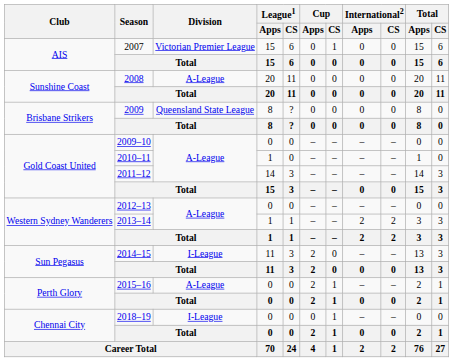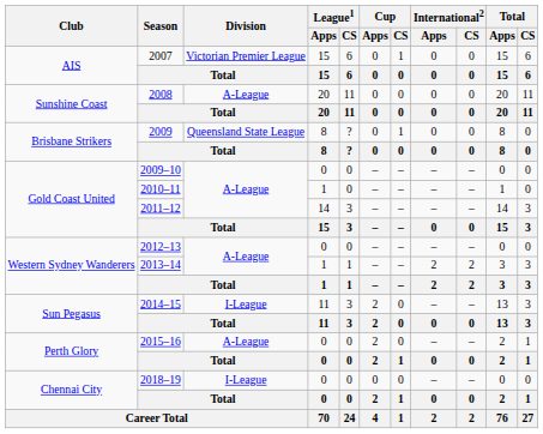 <table class="wikitable" style="font-size:90%; text-align: center">
 <tr>
 <th rowspan="2">Club</th>
 <th rowspan="2">Season</th>
 <th rowspan="2">Division</th>
 <th colspan="2">League<sup>1</sup></th>
 <th colspan="2">Cup</th>
 <th colspan="2">International<sup>2</sup></th>
 <th colspan="2">Total</th>
 </tr>
 <tr>
 <th>Apps</th>
 <th>CS</th>
 <th>Apps</th>
 <th>CS</th>
 <th>Apps</th>
 <th>CS</th>
 <th>Apps</th>
 <th>CS</th>
 </tr>
 <tr>
 <td rowspan="2" valign="center"><a href='#'>AIS</a></td>
 <td>2007</td>
 <td><a href='#'>Victorian Premier League</a></td>
 <td>15</td>
 <td>6</td>
 <td>0</td>
 <td>1</td>
 <td>0</td>
 <td>0</td>
 <td>15</td>
 <td>6</td>
 </tr>
 <tr>
 <th colspan=2>Total</th>
 <th>15</th>
 <th>6</th>
 <th>0</th>
 <th>0</th>
 <th>0</th>
 <th>0</th>
 <th>15</th>
 <th>6</th>
 </tr>
 <tr>
 <td rowspan="2" valign="center"><a href='#'>Sunshine Coast</a></td>
 <td><a href='#'>2008</a></td>
 <td rowspan="1" valign="center"><a href='#'>A-League</a></td>
 <td>20</td>
 <td>11</td>
 <td>0</td>
 <td>0</td>
 <td>0</td>
 <td>0</td>
 <td>20</td>
 <td>11</td>
 </tr>
 <tr>
 <th colspan="2">Total</th>
 <th>20</th>
 <th>11</th>
 <th>0</th>
 <th>0</th>
 <th>0</th>
 <th>0</th>
 <th>20</th>
 <th>11</th>
 </tr>
 <tr>
 <td rowspan="2" valign="center"><a href='#'>Brisbane Strikers</a></td>
 <td><a href='#'>2009</a></td>
 <td rowspan="1" valign="center"><a href='#'>Queensland State League</a></td>
 <td>8</td>
 <td>?</td>
 <td>0</td>
-<td>0</td>
+<td>1</td>
 <td>0</td>
 <td>0</td>
 <td>8</td>
 <td>0</td>
 </tr>
 <tr>
 <th colspan="2">Total</th>
 <th>8</th>
 <th>?</th>
 <th>0</th>
 <th>0</th>
 <th>0</th>
 <th>0</th>
 <th>8</th>
 <th>0</th>
 </tr>
 <tr>
 <td rowspan="4" valign="center"><a href='#'>Gold Coast United</a></td>
 <td><a href='#'>2009–10</a></td>
 <td rowspan="3" valign="center"><a href='#'>A-League</a></td>
 <td>0</td>
 <td>0</td>
 <td>–</td>
 <td>–</td>
 <td>–</td>
 <td>–</td>
 <td>0</td>
 <td>0</td>
 </tr>
 <tr>
 <td><a href='#'>2010–11</a></td>
 <td>1</td>
 <td>0</td>
 <td>–</td>
 <td>–</td>
 <td>–</td>
 <td>–</td>
 <td>1</td>
 <td>0</td>
 </tr>
 <tr>
 <td><a href='#'>2011–12</a></td>
 <td>14</td>
 <td>3</td>
 <td>–</td>
 <td>–</td>
 <td>–</td>
 <td>–</td>
 <td>14</td>
 <td>3</td>
 </tr>
 <tr>
 <th colspan="2">Total</th>
 <th>15</th>
 <th>3</th>
 <th>–</th>
 <th>–</th>
 <th>0</th>
 <th>0</th>
 <th>15</th>
 <th>3</th>
 </tr>
 <tr>
 <td rowspan="3" valign="center"><a href='#'>Western Sydney Wanderers</a></td>
 <td><a href='#'>2012–13</a></td>
 <td rowspan="2" valign="center"><a href='#'>A-League</a></td>
 <td>0</td>
 <td>0</td>
 <td>–</td>
 <td>–</td>
 <td>–</td>
 <td>–</td>
 <td>0</td>
 <td>0</td>
 </tr>
 <tr>
 <td><a href='#'>2013–14</a></td>
 <td>1</td>
 <td>1</td>
 <td>–</td>
 <td>–</td>
 <td>2</td>
 <td>2</td>
 <td>3</td>
 <td>3</td>
 </tr>
 <tr>
 <th colspan="2">Total</th>
 <th>1</th>
 <th>1</th>
 <th>–</th>
 <th>–</th>
 <th>2</th>
 <th>2</th>
 <th>3</th>
 <th>3</th>
 </tr>
 <tr>
 <td rowspan="2" valign="center"><a href='#'>Sun Pegasus</a></td>
 <td><a href='#'>2014–15</a></td>
 <td rowspan="1" valign="center"><a href='#'>I-League</a></td>
 <td>11</td>
 <td>3</td>
 <td>2</td>
 <td>0</td>
 <td>–</td>
 <td>–</td>
 <td>13</td>
 <td>3</td>
 </tr>
 <tr>
 <th colspan="2">Total</th>
 <th>11</th>
 <th>3</th>
 <th>2</th>
 <th>0</th>
 <th>0</th>
 <th>0</th>
 <th>13</th>
 <th>3</th>
 </tr>
 <tr>
 <td rowspan="2" valign="center"><a href='#'>Perth Glory</a></td>
 <td><a href='#'>2015–16</a></td>
 <td rowspan="1" valign="center"><a href='#'>A-League</a></td>
 <td>0</td>
 <td>0</td>
 <td>2</td>
-<td>1</td>
+<td>0</td>
 <td>–</td>
 <td>–</td>
 <td>2</td>
 <td>1</td>
 </tr>
 <tr>
 <th colspan="2">Total</th>
 <th>0</th>
 <th>0</th>
 <th>2</th>
 <th>1</th>
 <th>0</th>
 <th>0</th>
 <th>2</th>
 <th>1</th>
 </tr>
 <tr>
 <td rowspan="2" valign="center"><a href='#'>Chennai City</a></td>
 <td><a href='#'>2018–19</a></td>
 <td rowspan="1" valign="center"><a href='#'>I-League</a></td>
 <td>0</td>
 <td>0</td>
 <td>0</td>
-<td>1</td>
+<td>0</td>
 <td>–</td>
 <td>–</td>
 <td>0</td>
 <td>0</td>
 </tr>
 <tr>
 <th colspan="2">Total</th>
 <th>0</th>
 <th>0</th>
 <th>2</th>
 <th>1</th>
 <th>0</th>
 <th>0</th>
 <th>2</th>
 <th>1</th>
 </tr>
 <tr>
 <th colspan="3">Career Total</th>
 <th>70</th>
 <th>24</th>
 <th>4</th>
 <th>1</th>
 <th>2</th>
 <th>2</th>
 <th>76</th>
 <th>27</th>
 </tr>
 </table>
